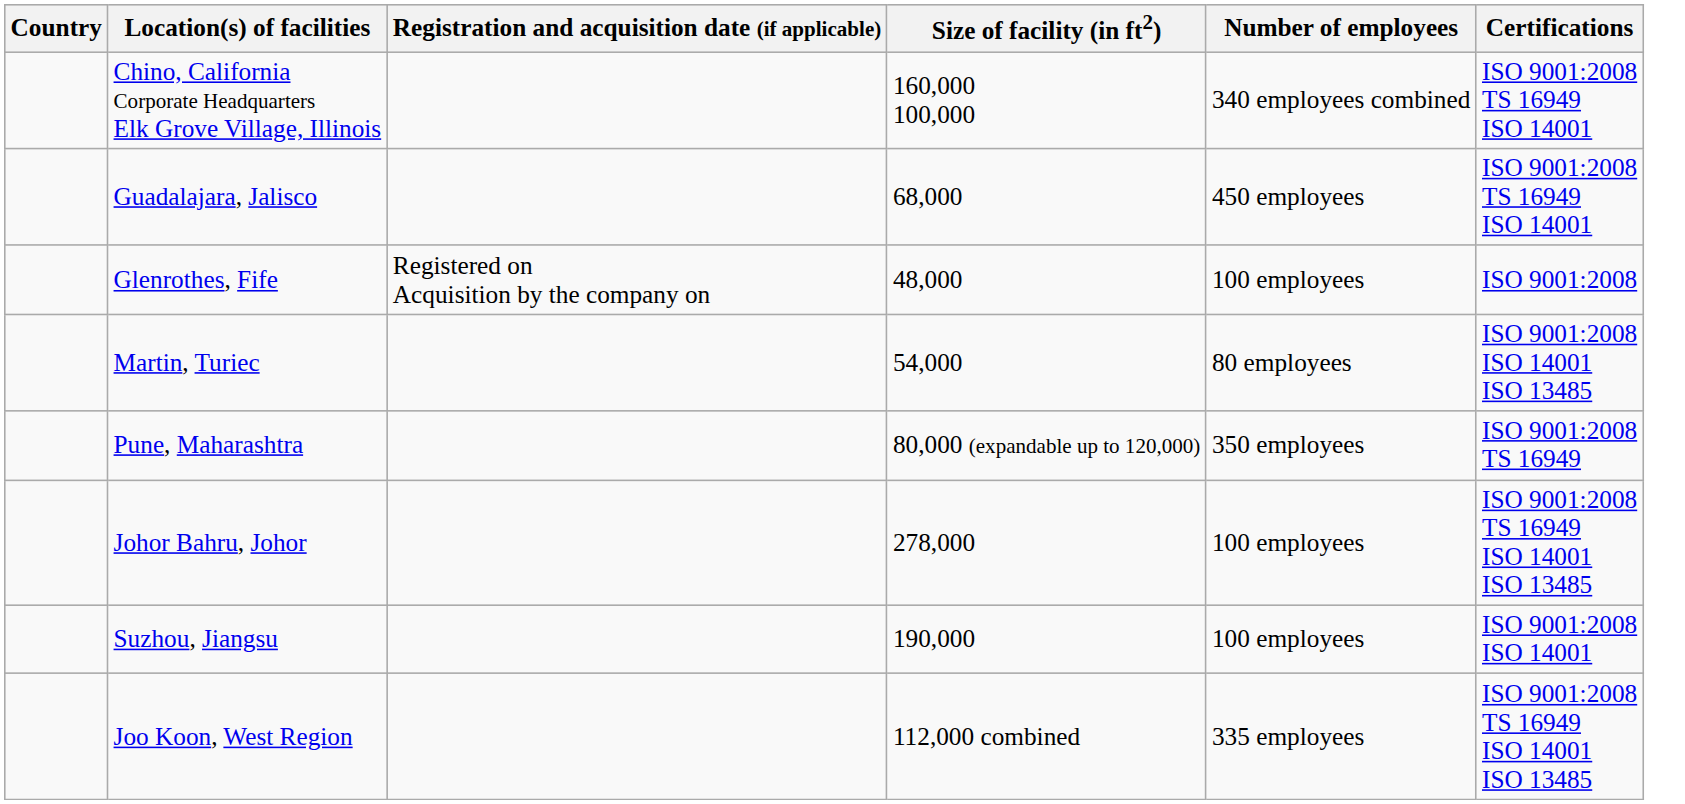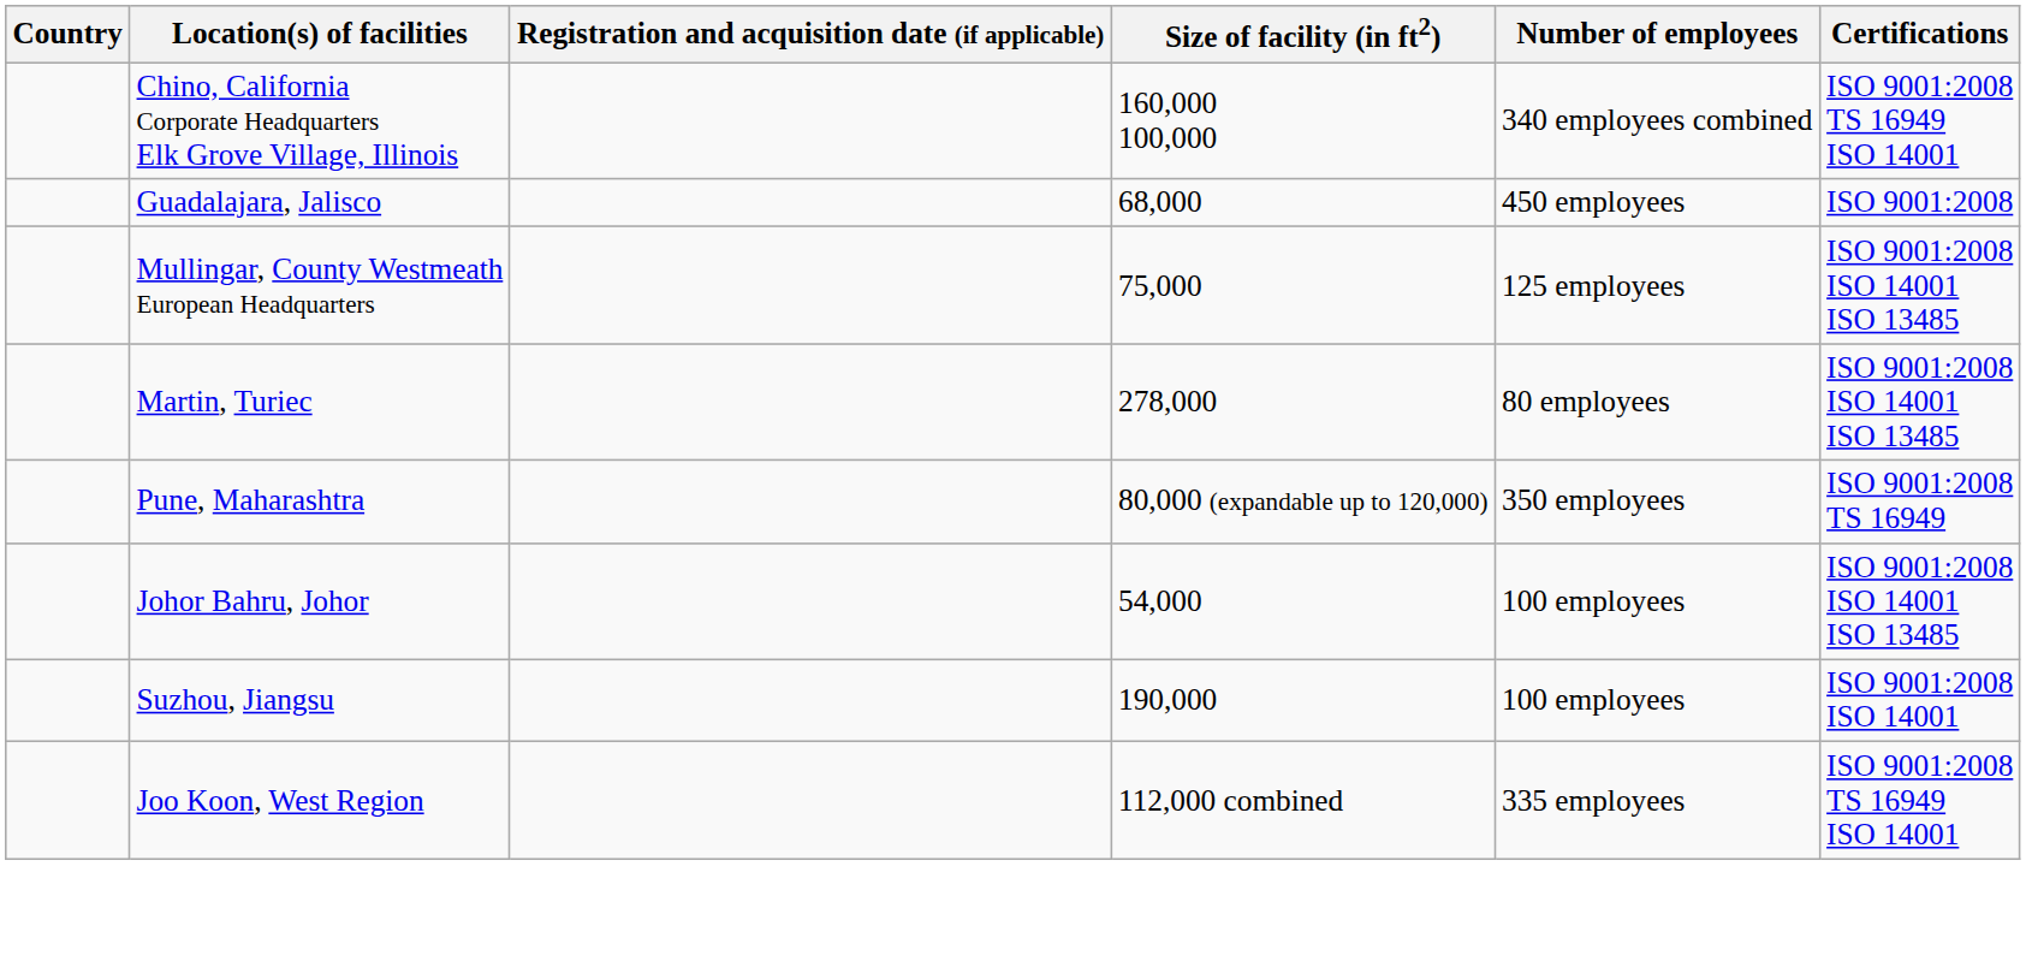 <table class="wikitable sortable mw-collapsible">
 <tr>
 <th>Country</th>
 <th>Location(s) of facilities</th>
 <th>Registration and acquisition date <small>(if applicable)</small></th>
 <th>Size of facility (in ft<sup>2</sup>)</th>
 <th>Number of employees</th>
 <th>Certifications</th>
 </tr>
 <tr>
 <td></td>
 <td><a href='#'>Chino, California</a><br><small>Corporate Headquarters</small><br><a href='#'>Elk Grove Village, Illinois</a></td>
 <td></td>
 <td>160,000<br>100,000</td>
 <td>340 employees combined</td>
 <td><a href='#'>ISO 9001:2008</a><br><a href='#'>TS 16949</a><br><a href='#'>ISO 14001</a></td>
 </tr>
 <tr>
 <td></td>
 <td><a href='#'>Guadalajara</a>, <a href='#'>Jalisco</a></td>
 <td></td>
 <td>68,000</td>
 <td>450 employees</td>
-<td><a href='#'>ISO 9001:2008</a><br><a href='#'>TS 16949</a><br><a href='#'>ISO 14001</a></td>
+<td><a href='#'>ISO 9001:2008</a></td>
 </tr>
 <tr>
 <td></td>
-<td><a href='#'>Glenrothes</a>, <a href='#'>Fife</a></td>
-<td>Registered on <br>Acquisition by the company on </td>
-<td>48,000</td>
-<td>100 employees</td>
-<td><a href='#'>ISO 9001:2008</a></td>
+<td><a href='#'>Mullingar</a>, <a href='#'>County Westmeath</a><br><small>European Headquarters</small></td>
+<td></td>
+<td>75,000</td>
+<td>125 employees</td>
+<td><a href='#'>ISO 9001:2008</a><br><a href='#'>ISO 14001</a><br><a href='#'>ISO 13485</a></td>
 </tr>
 <tr>
 <td></td>
 <td><a href='#'>Martin</a>, <a href='#'>Turiec</a></td>
 <td></td>
-<td>54,000</td>
+<td>278,000</td>
 <td>80 employees</td>
 <td><a href='#'>ISO 9001:2008</a><br><a href='#'>ISO 14001</a><br><a href='#'>ISO 13485</a></td>
 </tr>
 <tr>
 <td></td>
 <td><a href='#'>Pune</a>, <a href='#'>Maharashtra</a></td>
 <td></td>
 <td>80,000 <small>(expandable up to 120,000)</small></td>
 <td>350 employees</td>
 <td><a href='#'>ISO 9001:2008</a><br><a href='#'>TS 16949</a></td>
 </tr>
 <tr>
 <td></td>
 <td><a href='#'>Johor Bahru</a>, <a href='#'>Johor</a></td>
 <td></td>
-<td>278,000</td>
+<td>54,000</td>
 <td>100 employees</td>
-<td><a href='#'>ISO 9001:2008</a><br><a href='#'>TS 16949</a><br><a href='#'>ISO 14001</a><br><a href='#'>ISO 13485</a></td>
+<td><a href='#'>ISO 9001:2008</a><br><a href='#'>ISO 14001</a><br><a href='#'>ISO 13485</a></td>
 </tr>
 <tr>
 <td></td>
 <td><a href='#'>Suzhou</a>, <a href='#'>Jiangsu</a></td>
 <td></td>
 <td>190,000</td>
 <td>100 employees</td>
 <td><a href='#'>ISO 9001:2008</a><br><a href='#'>ISO 14001</a></td>
 </tr>
 <tr>
 <td></td>
 <td><a href='#'>Joo Koon</a>, <a href='#'>West Region</a></td>
 <td></td>
 <td>112,000 combined</td>
 <td>335 employees</td>
-<td><a href='#'>ISO 9001:2008</a><br><a href='#'>TS 16949</a><br><a href='#'>ISO 14001</a><br><a href='#'>ISO 13485</a></td>
+<td><a href='#'>ISO 9001:2008</a><br><a href='#'>TS 16949</a><br><a href='#'>ISO 14001</a></td>
 </tr>
 </table>
